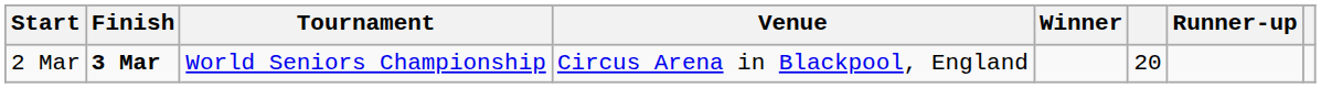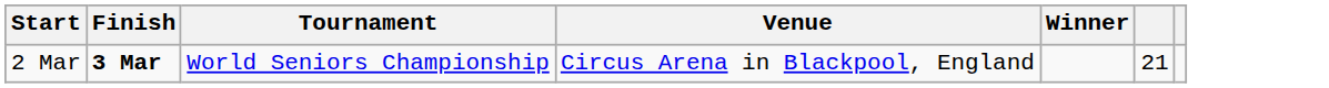 <table class="wikitable" style="font-size: 90%">
 <tr>
 <th>Start</th>
 <th>Finish</th>
 <th>Tournament</th>
 <th>Venue</th>
 <th>Winner</th>
 <th></th>
-<th>Runner-up</th>
 <th></th>
 </tr>
 <tr>
 <td>2 Mar</td>
 <td><strong>3 Mar</strong></td>
 <td><a href='#'>World Seniors Championship</a></td>
 <td><a href='#'>Circus Arena</a> in <a href='#'>Blackpool</a>, England</td>
 <td></td>
-<td style="text-align:center;">20</td>
-<td></td>
+<td style="text-align:center;">21</td>
 <td style="text-align:center;"></td>
 </tr>
 </table>
